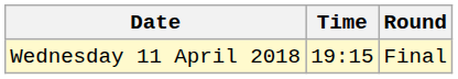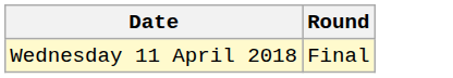 <table class="wikitable">
 <tr>
 <th>Date</th>
-<th>Time</th>
 <th>Round</th>
 </tr>
 <tr>
 <td style=background:lemonchiffon>Wednesday 11 April 2018</td>
-<td style=background:lemonchiffon>19:15</td>
 <td style=background:lemonchiffon>Final</td>
 </tr>
 </table>
